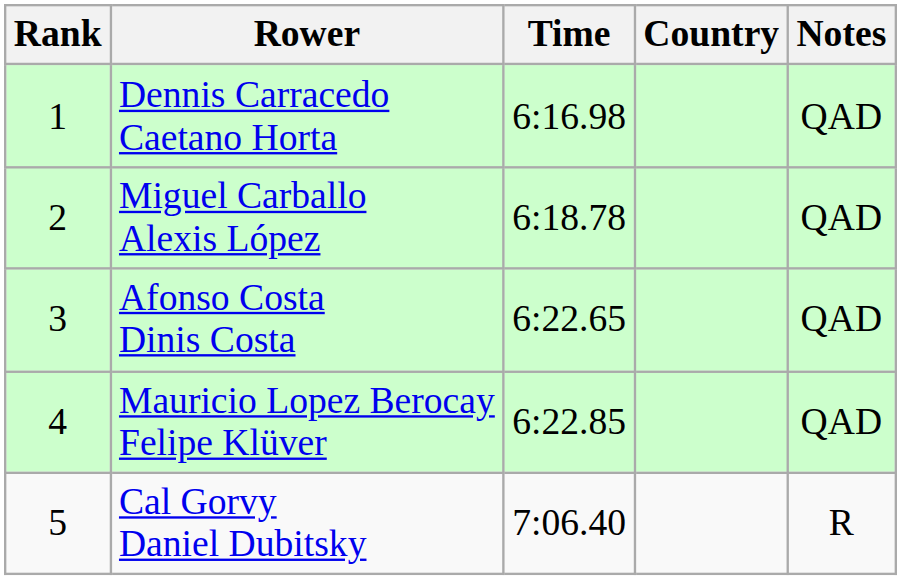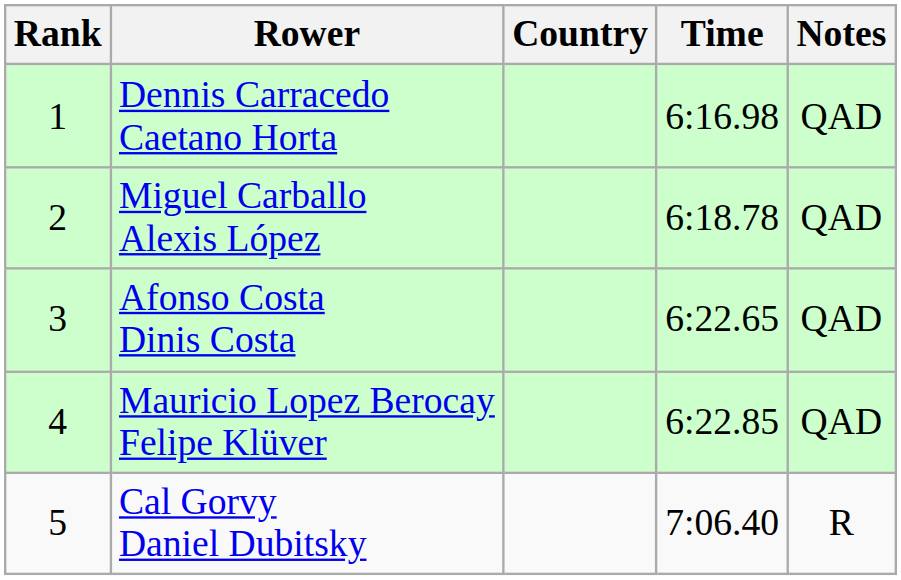 <table class="wikitable" style="text-align:center">
 <tr>
 <th>Rank</th>
 <th>Rower</th>
+<th>Country</th>
 <th>Time</th>
-<th>Country</th>
 <th>Notes</th>
 </tr>
 <tr bgcolor=ccffcc>
 <td>1</td>
 <td align="left"><a href='#'>Dennis Carracedo</a><br><a href='#'>Caetano Horta</a></td>
+<td align="left"></td>
 <td>6:16.98</td>
-<td align="left"></td>
 <td>QAD</td>
 </tr>
 <tr bgcolor=ccffcc>
 <td>2</td>
 <td align="left"><a href='#'>Miguel Carballo</a><br><a href='#'>Alexis López</a></td>
+<td align="left"></td>
 <td>6:18.78</td>
-<td align="left"></td>
 <td>QAD</td>
 </tr>
 <tr bgcolor=ccffcc>
 <td>3</td>
 <td align="left"><a href='#'>Afonso Costa</a><br><a href='#'>Dinis Costa</a></td>
+<td align="left"></td>
 <td>6:22.65</td>
-<td align="left"></td>
 <td>QAD</td>
 </tr>
 <tr bgcolor=ccffcc>
 <td>4</td>
 <td align="left"><a href='#'>Mauricio Lopez Berocay</a><br><a href='#'>Felipe Klüver</a></td>
+<td align="left"></td>
 <td>6:22.85</td>
-<td align="left"></td>
 <td>QAD</td>
 </tr>
 <tr>
 <td>5</td>
 <td align="left"><a href='#'>Cal Gorvy</a><br><a href='#'>Daniel Dubitsky</a></td>
+<td align="left"></td>
 <td>7:06.40</td>
-<td align="left"></td>
 <td>R</td>
 </tr>
 </table>
